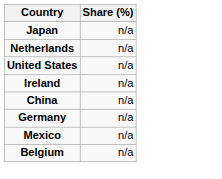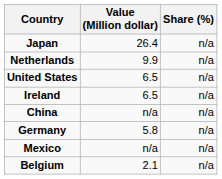 <table class="wikitable" style="text-align:right;">
 <tr>
 <th>Country</th>
+<th>Value<br>(Million dollar)</th>
 <th>Share (%)</th>
 </tr>
 <tr>
 <td style="text-align:center;"><strong>Japan</strong></td>
+<td>26.4</td>
 <td>n/a</td>
 </tr>
 <tr>
 <td style="text-align:center;"><strong>Netherlands</strong></td>
+<td>9.9</td>
 <td>n/a</td>
 </tr>
 <tr>
 <td style="text-align:center;"><strong>United States</strong></td>
+<td>6.5</td>
 <td>n/a</td>
 </tr>
 <tr>
 <td style="text-align:center;"><strong>Ireland</strong></td>
+<td>6.5</td>
 <td>n/a</td>
 </tr>
 <tr>
 <td style="text-align:center;"><strong>China</strong></td>
 <td>n/a</td>
+<td>n/a</td>
 </tr>
 <tr>
 <td style="text-align:center;"><strong>Germany</strong></td>
+<td>5.8</td>
 <td>n/a</td>
 </tr>
 <tr>
 <td style="text-align:center;"><strong>Mexico</strong></td>
 <td>n/a</td>
+<td>n/a</td>
 </tr>
 <tr>
 <td style="text-align:center;"><strong>Belgium</strong></td>
+<td>2.1</td>
 <td>n/a</td>
 </tr>
 </table>
